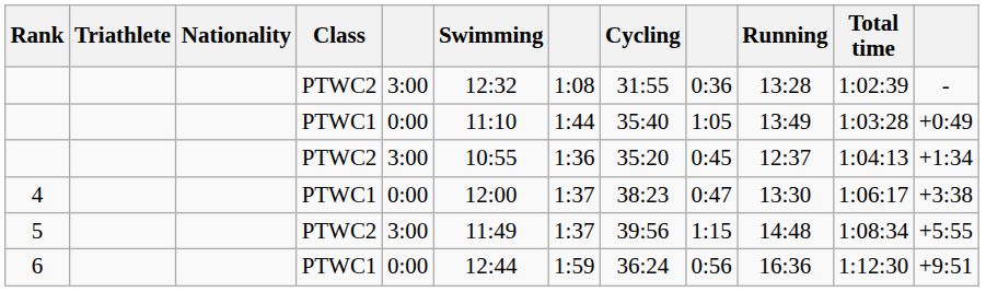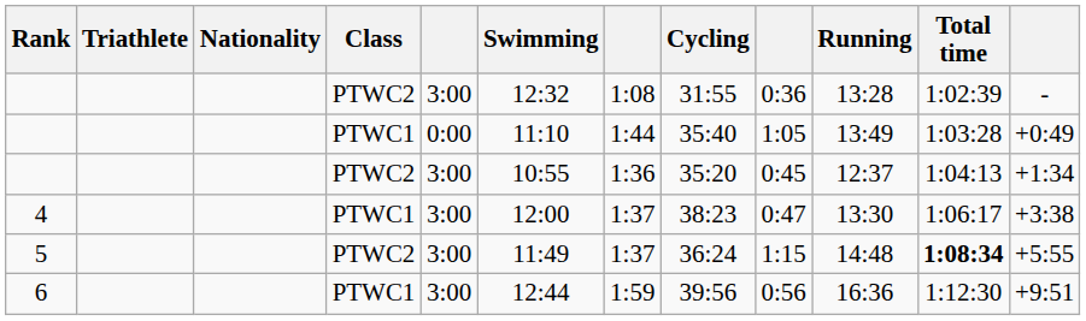 <table class="wikitable sortable" style="text-align:center">
 <tr>
 <th>Rank</th>
 <th>Triathlete</th>
 <th>Nationality</th>
 <th>Class</th>
 <th></th>
 <th>Swimming</th>
 <th></th>
 <th>Cycling</th>
 <th></th>
 <th>Running</th>
 <th>Total<br>time</th>
 <th></th>
 </tr>
 <tr>
 <td></td>
 <td align=left></td>
 <td align=left></td>
 <td>PTWC2</td>
 <td>3:00</td>
 <td>12:32</td>
 <td>1:08</td>
 <td>31:55</td>
 <td>0:36</td>
 <td>13:28</td>
 <td>1:02:39</td>
 <td>-</td>
 </tr>
 <tr>
 <td></td>
 <td align=left></td>
 <td align=left></td>
 <td>PTWC1</td>
 <td>0:00</td>
 <td>11:10</td>
 <td>1:44</td>
 <td>35:40</td>
 <td>1:05</td>
 <td>13:49</td>
 <td>1:03:28</td>
 <td>+0:49</td>
 </tr>
 <tr>
 <td></td>
 <td align=left></td>
 <td align=left></td>
 <td>PTWC2</td>
 <td>3:00</td>
 <td>10:55</td>
 <td>1:36</td>
 <td>35:20</td>
 <td>0:45</td>
 <td>12:37</td>
 <td>1:04:13</td>
 <td>+1:34</td>
 </tr>
 <tr>
 <td>4</td>
 <td align=left></td>
 <td align=left></td>
 <td>PTWC1</td>
-<td>0:00</td>
+<td>3:00</td>
 <td>12:00</td>
 <td>1:37</td>
 <td>38:23</td>
 <td>0:47</td>
 <td>13:30</td>
 <td>1:06:17</td>
 <td>+3:38</td>
 </tr>
 <tr>
 <td>5</td>
 <td align=left></td>
 <td align=left></td>
 <td>PTWC2</td>
 <td>3:00</td>
 <td>11:49</td>
 <td>1:37</td>
-<td>39:56</td>
+<td>36:24</td>
 <td>1:15</td>
 <td>14:48</td>
-<td>1:08:34</td>
+<td><strong>1:08:34</strong></td>
 <td>+5:55</td>
 </tr>
 <tr>
 <td>6</td>
 <td align=left></td>
 <td align=left></td>
 <td>PTWC1</td>
-<td>0:00</td>
+<td>3:00</td>
 <td>12:44</td>
 <td>1:59</td>
-<td>36:24</td>
+<td>39:56</td>
 <td>0:56</td>
 <td>16:36</td>
 <td>1:12:30</td>
 <td>+9:51</td>
 </tr>
 </table>
